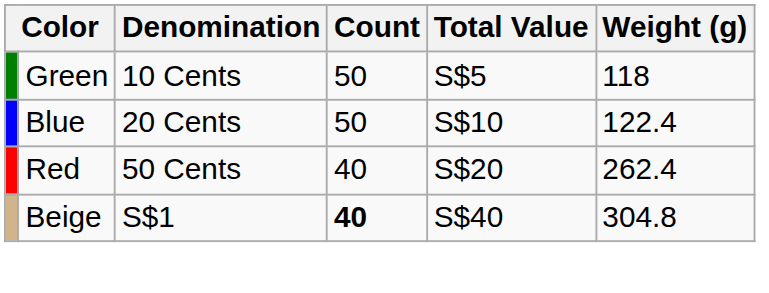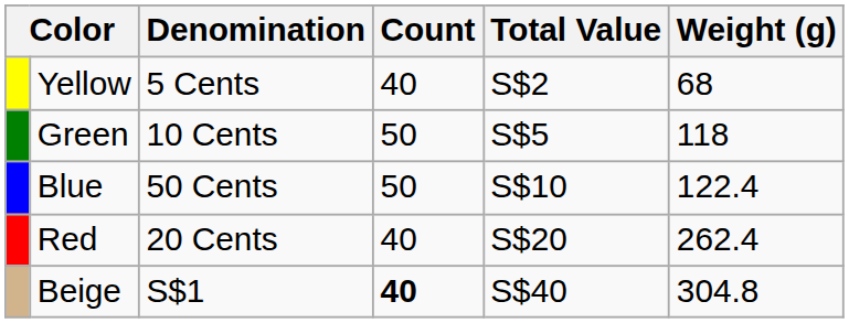 <table class="wikitable">
 <tr>
 <th colspan=2>Color</th>
 <th>Denomination</th>
 <th>Count</th>
 <th>Total Value</th>
 <th>Weight (g)</th>
+</tr>
+<tr>
+<td style="background:Yellow"> </td>
+<td>Yellow</td>
+<td>5 Cents</td>
+<td>40</td>
+<td>S$2</td>
+<td>68</td>
 </tr>
 <tr>
 <td style="background:Green"></td>
 <td>Green</td>
 <td>10 Cents</td>
 <td>50</td>
 <td>S$5</td>
 <td>118</td>
 </tr>
 <tr>
 <td style="background:Blue"></td>
 <td>Blue</td>
-<td>20 Cents</td>
+<td>50 Cents</td>
 <td>50</td>
 <td>S$10</td>
 <td>122.4</td>
 </tr>
 <tr>
 <td style="background:Red"></td>
 <td>Red</td>
-<td>50 Cents</td>
+<td>20 Cents</td>
 <td>40</td>
 <td>S$20</td>
 <td>262.4</td>
 </tr>
 <tr>
 <td style="background:Tan"></td>
 <td>Beige</td>
 <td>S$1</td>
 <td><strong>40</strong></td>
 <td>S$40</td>
 <td>304.8</td>
 </tr>
 </table>
